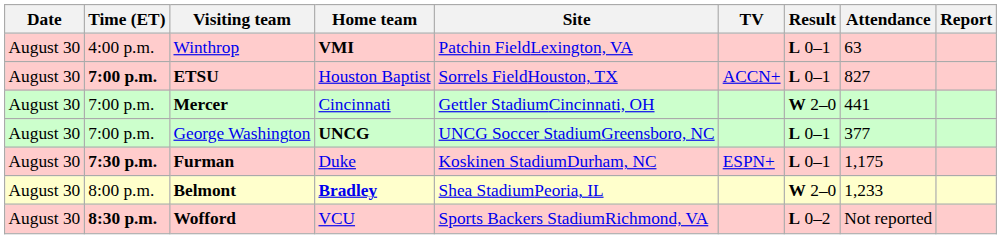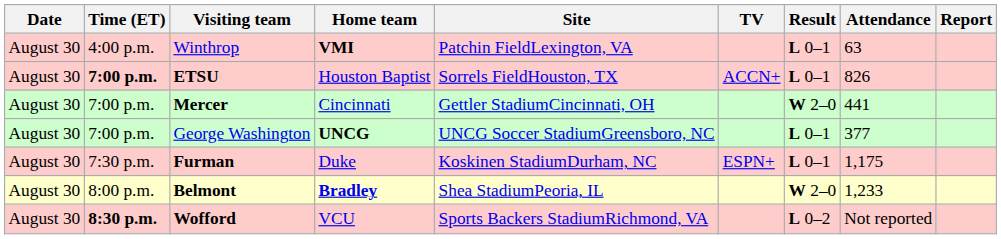 <table class="wikitable" style="font-size:95%;">
 <tr>
 <th>Date</th>
 <th>Time (ET)</th>
 <th>Visiting team</th>
 <th>Home team</th>
 <th>Site</th>
 <th>TV</th>
 <th>Result</th>
 <th>Attendance</th>
 <th>Report</th>
 </tr>
 <tr style="background:#fcc;">
 <td>August 30</td>
 <td>4:00 p.m.</td>
 <td><a href='#'>Winthrop</a></td>
 <td><strong>VMI</strong></td>
 <td><a href='#'>Patchin Field</a><a href='#'>Lexington, VA</a></td>
 <td></td>
 <td><strong>L</strong> 0–1</td>
 <td>63</td>
 <td></td>
 </tr>
 <tr style="background:#fcc;">
 <td>August 30</td>
 <td><strong>7:00 p.m.</strong></td>
 <td><strong>ETSU</strong></td>
 <td><a href='#'>Houston Baptist</a></td>
 <td><a href='#'>Sorrels Field</a><a href='#'>Houston, TX</a></td>
 <td><a href='#'>ACCN+</a></td>
 <td><strong>L</strong> 0–1</td>
-<td>827</td>
+<td>826</td>
 <td></td>
 </tr>
 <tr style="background:#cfc;">
 <td>August 30</td>
 <td>7:00 p.m.</td>
 <td><strong>Mercer</strong></td>
 <td><a href='#'>Cincinnati</a></td>
 <td><a href='#'>Gettler Stadium</a><a href='#'>Cincinnati, OH</a></td>
 <td></td>
 <td><strong>W</strong> 2–0</td>
 <td>441</td>
 <td></td>
 </tr>
 <tr style="background:#cfc;">
 <td>August 30</td>
 <td>7:00 p.m.</td>
 <td><a href='#'>George Washington</a></td>
 <td><strong>UNCG</strong></td>
 <td><a href='#'>UNCG Soccer Stadium</a><a href='#'>Greensboro, NC</a></td>
 <td></td>
 <td><strong>L</strong> 0–1</td>
 <td>377</td>
 <td> </td>
 </tr>
 <tr style="background:#fcc;">
 <td>August 30</td>
-<td><strong>7:30 p.m.</strong></td>
+<td>7:30 p.m.</td>
 <td><strong>Furman</strong></td>
 <td><a href='#'>Duke</a></td>
 <td><a href='#'>Koskinen Stadium</a><a href='#'>Durham, NC</a></td>
 <td><a href='#'>ESPN+</a></td>
 <td><strong>L</strong> 0–1</td>
 <td>1,175</td>
 <td></td>
 </tr>
 <tr style="background:#ffc;">
 <td>August 30</td>
 <td>8:00 p.m.</td>
 <td><strong>Belmont</strong></td>
 <td><strong><a href='#'>Bradley</a></strong></td>
 <td><a href='#'>Shea Stadium</a><a href='#'>Peoria, IL</a></td>
 <td></td>
 <td><strong>W</strong> 2–0</td>
 <td>1,233</td>
 <td></td>
 </tr>
 <tr style="background:#fcc;">
 <td>August 30</td>
 <td><strong>8:30 p.m.</strong></td>
 <td><strong>Wofford</strong></td>
 <td><a href='#'>VCU</a></td>
 <td><a href='#'>Sports Backers Stadium</a><a href='#'>Richmond, VA</a></td>
 <td></td>
 <td><strong>L</strong> 0–2</td>
 <td>Not reported</td>
 <td></td>
 </tr>
 </table>
